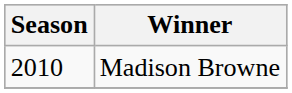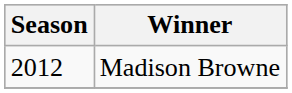 <table class="wikitable collapsible">
 <tr>
 <th>Season</th>
 <th>Winner</th>
 </tr>
 <tr>
-<td>2010</td>
+<td>2012</td>
 <td>Madison Browne</td>
 </tr>
 <tr>
 </tr>
 </table>
